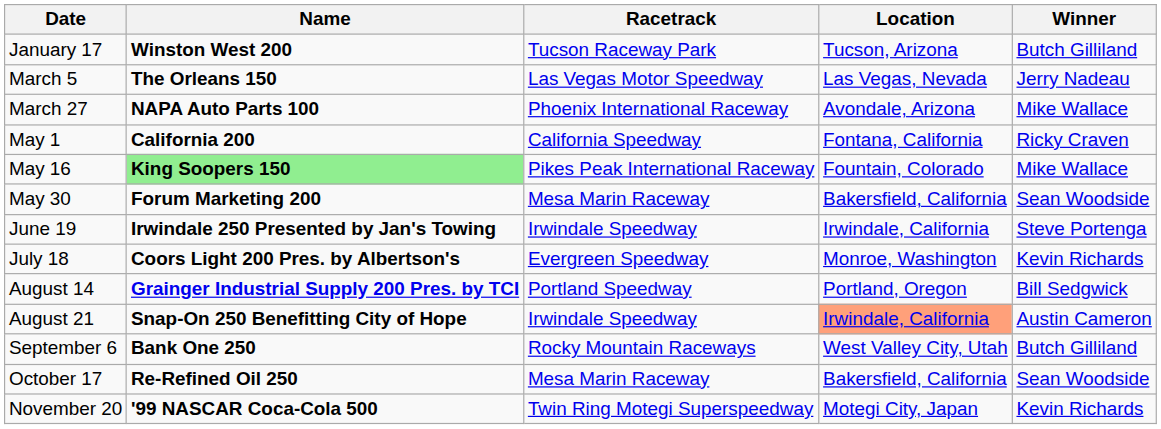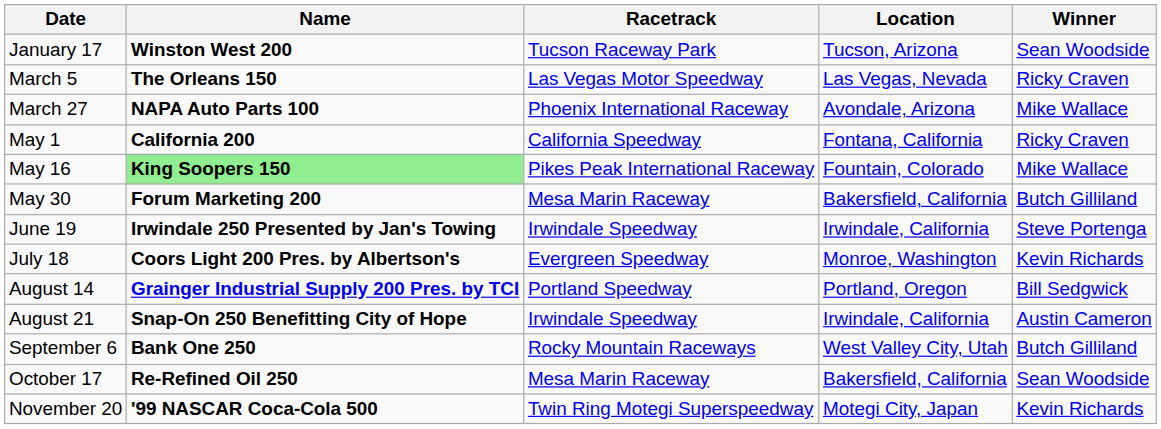 <table class="wikitable">
 <tr>
 <th>Date</th>
 <th>Name</th>
 <th>Racetrack</th>
 <th>Location</th>
 <th>Winner</th>
 </tr>
 <tr>
 <td>January 17</td>
 <td><strong>Winston West 200</strong></td>
 <td><a href='#'>Tucson Raceway Park</a></td>
 <td><a href='#'>Tucson, Arizona</a></td>
-<td><a href='#'>Butch Gilliland</a></td>
+<td><a href='#'>Sean Woodside</a></td>
 </tr>
 <tr>
 <td>March 5</td>
 <td><strong>The Orleans 150</strong></td>
 <td><a href='#'>Las Vegas Motor Speedway</a></td>
 <td><a href='#'>Las Vegas, Nevada</a></td>
-<td><a href='#'>Jerry Nadeau</a></td>
+<td><a href='#'>Ricky Craven</a></td>
 </tr>
 <tr>
 <td>March 27</td>
 <td><strong>NAPA Auto Parts 100</strong></td>
 <td><a href='#'>Phoenix International Raceway</a></td>
 <td><a href='#'>Avondale, Arizona</a></td>
 <td><a href='#'>Mike Wallace</a></td>
 </tr>
 <tr>
 <td>May 1</td>
 <td><strong>California 200</strong></td>
 <td><a href='#'>California Speedway</a></td>
 <td><a href='#'>Fontana, California</a></td>
 <td><a href='#'>Ricky Craven</a></td>
 </tr>
 <tr>
 <td>May 16</td>
 <td style="background: lightgreen;"><strong>King Soopers 150</strong></td>
 <td><a href='#'>Pikes Peak International Raceway</a></td>
 <td><a href='#'>Fountain, Colorado</a></td>
 <td><a href='#'>Mike Wallace</a></td>
 </tr>
 <tr>
 <td>May 30</td>
 <td><strong>Forum Marketing 200</strong></td>
 <td><a href='#'>Mesa Marin Raceway</a></td>
 <td><a href='#'>Bakersfield, California</a></td>
-<td><a href='#'>Sean Woodside</a></td>
+<td><a href='#'>Butch Gilliland</a></td>
 </tr>
 <tr>
 <td>June 19</td>
 <td><strong>Irwindale 250 Presented by Jan's Towing</strong></td>
 <td><a href='#'>Irwindale Speedway</a></td>
 <td><a href='#'>Irwindale, California</a></td>
 <td><a href='#'>Steve Portenga</a></td>
 </tr>
 <tr>
 <td>July 18</td>
 <td><strong>Coors Light 200 Pres. by Albertson's</strong></td>
 <td><a href='#'>Evergreen Speedway</a></td>
 <td><a href='#'>Monroe, Washington</a></td>
 <td><a href='#'>Kevin Richards</a></td>
 </tr>
 <tr>
 <td>August 14</td>
 <td><strong><a href='#'>Grainger Industrial Supply 200 Pres. by TCI</a></strong></td>
 <td><a href='#'>Portland Speedway</a></td>
 <td><a href='#'>Portland, Oregon</a></td>
 <td><a href='#'>Bill Sedgwick</a></td>
 </tr>
 <tr>
 <td>August 21</td>
 <td><strong>Snap-On 250 Benefitting City of Hope</strong></td>
 <td><a href='#'>Irwindale Speedway</a></td>
-<td style="background: lightsalmon;"><a href='#'>Irwindale, California</a></td>
+<td><a href='#'>Irwindale, California</a></td>
 <td><a href='#'>Austin Cameron</a></td>
 </tr>
 <tr>
 <td>September 6</td>
 <td><strong>Bank One 250</strong></td>
 <td><a href='#'>Rocky Mountain Raceways</a></td>
 <td><a href='#'>West Valley City, Utah</a></td>
 <td><a href='#'>Butch Gilliland</a></td>
 </tr>
 <tr>
 <td>October 17</td>
 <td><strong>Re-Refined Oil 250</strong></td>
 <td><a href='#'>Mesa Marin Raceway</a></td>
 <td><a href='#'>Bakersfield, California</a></td>
 <td><a href='#'>Sean Woodside</a></td>
 </tr>
 <tr>
 <td>November 20</td>
 <td><strong>'99 NASCAR Coca-Cola 500</strong></td>
 <td><a href='#'>Twin Ring Motegi Superspeedway</a></td>
 <td><a href='#'>Motegi City, Japan</a></td>
 <td><a href='#'>Kevin Richards</a></td>
 </tr>
 </table>
